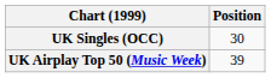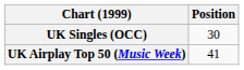 <table class="wikitable plainrowheaders" style="text-align:center">
 <tr>
 <th>Chart (1999)</th>
 <th>Position</th>
 </tr>
 <tr>
 <th scope="row">UK Singles (OCC)</th>
 <td>30</td>
 </tr>
 <tr>
 <th scope="row">UK Airplay Top 50 (<em><a href='#'>Music Week</a></em>)</th>
-<td>39</td>
+<td>41</td>
 </tr>
 </table>
